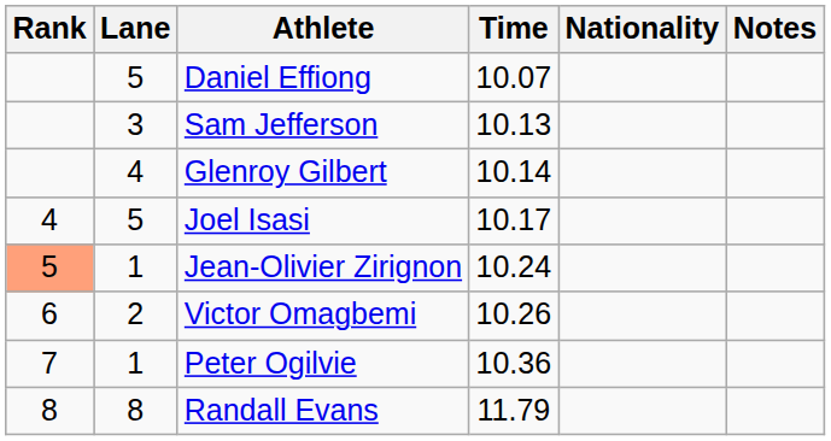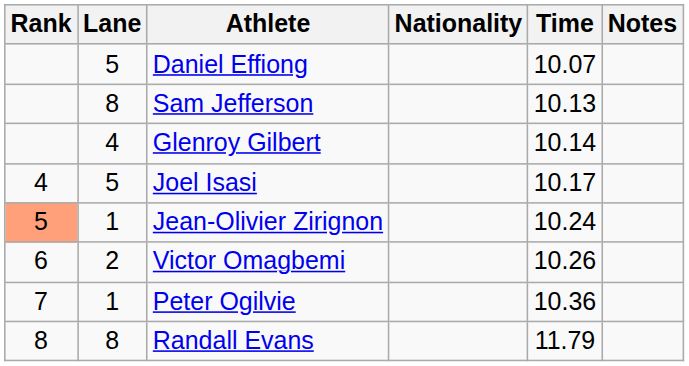 <table class="wikitable sortable" style="text-align:center">
 <tr>
 <th>Rank</th>
 <th>Lane</th>
 <th>Athlete</th>
+<th>Nationality</th>
 <th>Time</th>
-<th>Nationality</th>
 <th>Notes</th>
 </tr>
 <tr>
 <td></td>
 <td>5</td>
 <td align=left><a href='#'>Daniel Effiong</a></td>
+<td align=left></td>
 <td>10.07</td>
-<td align=left></td>
 <td></td>
 </tr>
 <tr>
 <td></td>
-<td>3</td>
+<td>8</td>
 <td align=left><a href='#'>Sam Jefferson</a></td>
+<td align=left></td>
 <td>10.13</td>
-<td align=left></td>
 <td></td>
 </tr>
 <tr>
 <td></td>
 <td>4</td>
 <td align=left><a href='#'>Glenroy Gilbert</a></td>
+<td align=left></td>
 <td>10.14</td>
-<td align=left></td>
 <td></td>
 </tr>
 <tr>
 <td>4</td>
 <td>5</td>
 <td align=left><a href='#'>Joel Isasi</a></td>
+<td align=left></td>
 <td>10.17</td>
-<td align=left></td>
 <td></td>
 </tr>
 <tr>
 <td style="background: lightsalmon;">5</td>
 <td>1</td>
 <td align=left><a href='#'>Jean-Olivier Zirignon</a></td>
+<td align=left></td>
 <td>10.24</td>
-<td align=left></td>
 <td></td>
 </tr>
 <tr>
 <td>6</td>
 <td>2</td>
 <td align=left><a href='#'>Victor Omagbemi</a></td>
+<td align=left></td>
 <td>10.26</td>
-<td align=left></td>
 <td></td>
 </tr>
 <tr>
 <td>7</td>
 <td>1</td>
 <td align=left><a href='#'>Peter Ogilvie</a></td>
+<td align=left></td>
 <td>10.36</td>
-<td align=left></td>
 <td></td>
 </tr>
 <tr>
 <td>8</td>
 <td>8</td>
 <td align=left><a href='#'>Randall Evans</a></td>
+<td align=left></td>
 <td>11.79</td>
-<td align=left></td>
 <td></td>
 </tr>
 </table>
